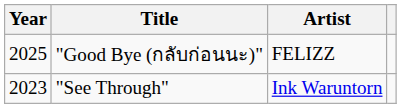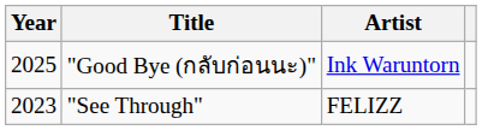 <table class="wikitable sortable">
 <tr>
 <th>Year</th>
 <th>Title</th>
 <th>Artist</th>
 <th scope="col" class="unsortable"></th>
 </tr>
 <tr>
 <td>2025</td>
 <td>"Good Bye (กลับก่อนนะ)"</td>
-<td>FELIZZ</td>
+<td><a href='#'>Ink Waruntorn</a></td>
 <td></td>
 </tr>
 <tr>
 <td>2023</td>
 <td>"See Through"</td>
-<td><a href='#'>Ink Waruntorn</a></td>
+<td>FELIZZ</td>
 <td></td>
 </tr>
 </table>
